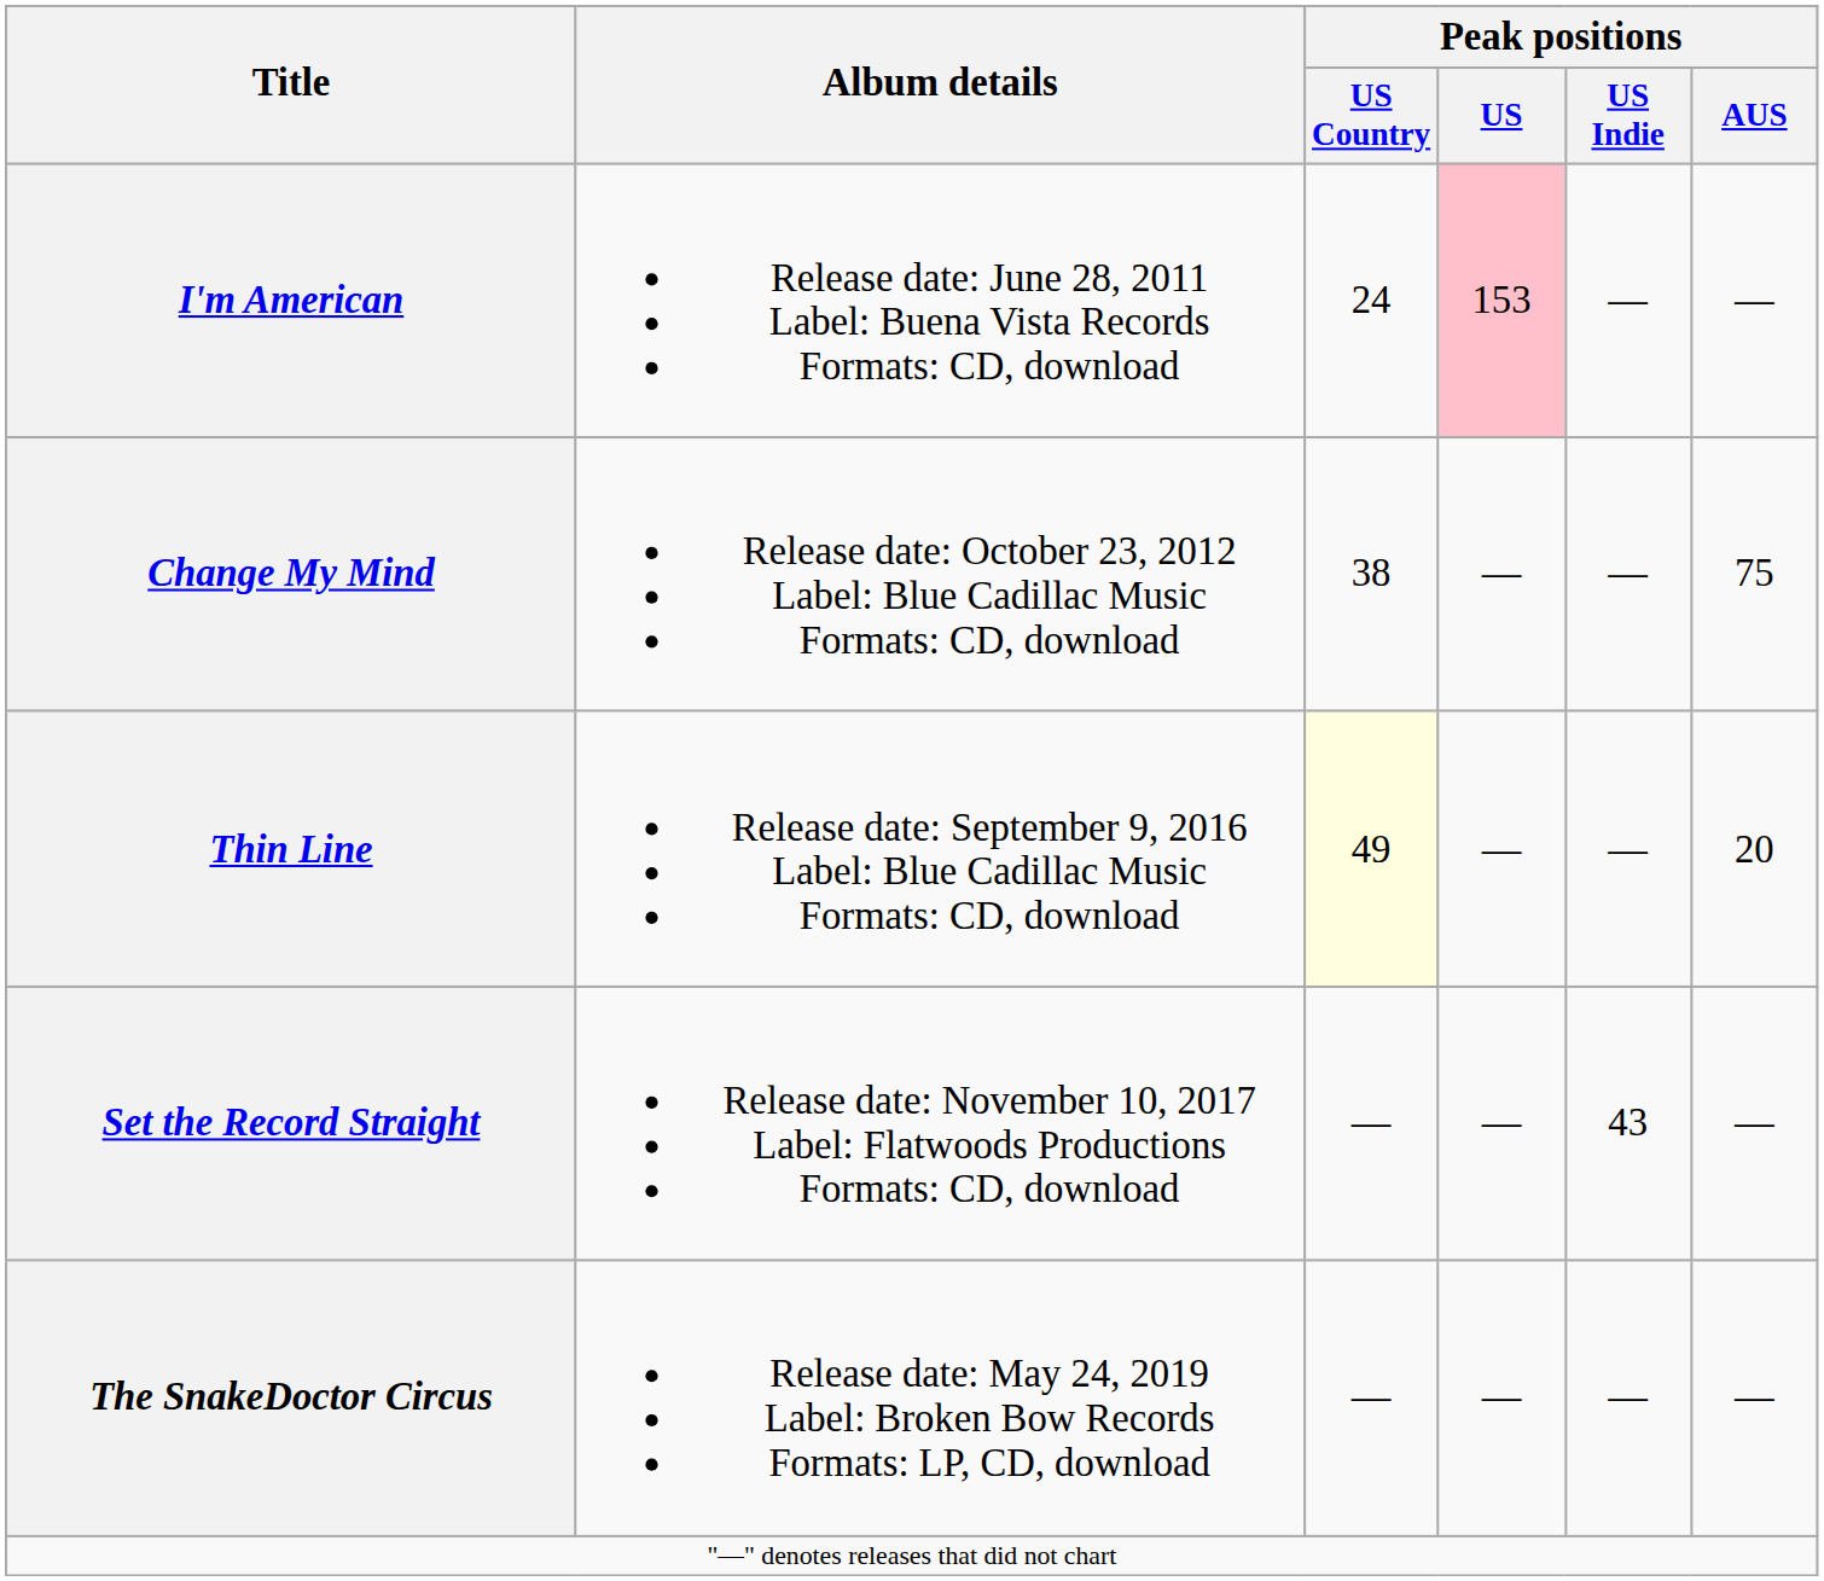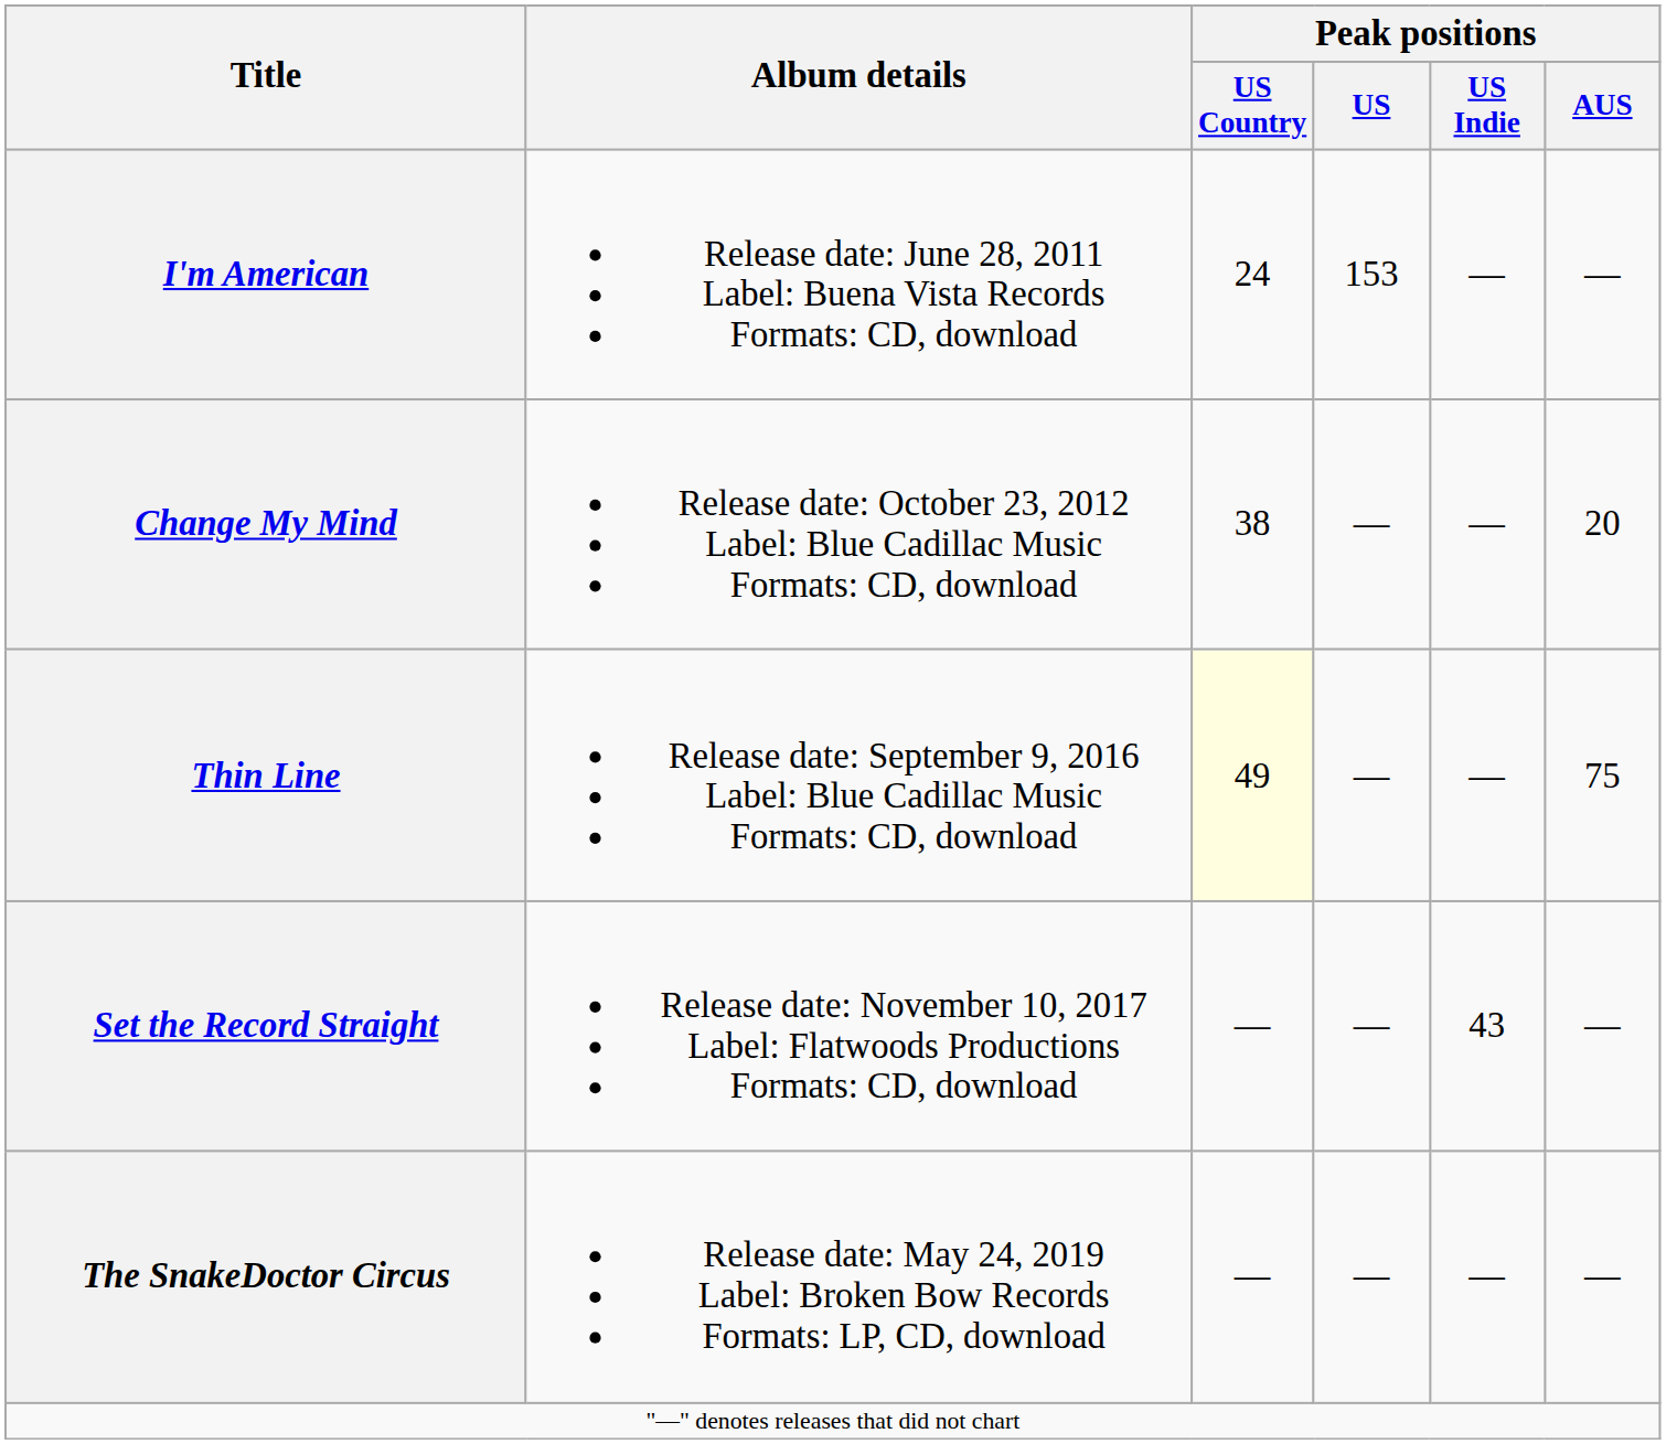 <table class="wikitable plainrowheaders" style="text-align:center;">
 <tr>
 <th rowspan="2" style="width:14em;">Title</th>
 <th rowspan="2" style="width:18em;">Album details</th>
 <th colspan="4">Peak positions</th>
 </tr>
 <tr style="font-size:smaller;">
 <th style="width:45px;"><a href='#'>US Country</a><br></th>
 <th style="width:45px;"><a href='#'>US</a><br></th>
 <th style="width:45px;"><a href='#'>US Indie</a><br></th>
 <th style="width:45px;"><a href='#'>AUS</a><br></th>
 </tr>
 <tr>
 <th scope="row"><em><a href='#'>I'm American</a></em></th>
 <td><br><ul><li>Release date: June 28, 2011</li><li>Label: Buena Vista Records</li><li>Formats: CD, download</li></ul></td>
 <td>24</td>
-<td style="background: pink;">153</td>
+<td>153</td>
 <td>—</td>
 <td>—</td>
 </tr>
 <tr>
 <th scope="row"><em><a href='#'>Change My Mind</a></em></th>
 <td><br><ul><li>Release date: October 23, 2012</li><li>Label: Blue Cadillac Music</li><li>Formats: CD, download</li></ul></td>
 <td>38</td>
 <td>—</td>
 <td>—</td>
-<td>75</td>
+<td>20</td>
 </tr>
 <tr>
 <th scope="row"><em><a href='#'>Thin Line</a></em></th>
 <td><br><ul><li>Release date: September 9, 2016</li><li>Label: Blue Cadillac Music</li><li>Formats: CD, download</li></ul></td>
 <td style="background: lightyellow;">49</td>
 <td>—</td>
 <td>—</td>
-<td>20</td>
+<td>75</td>
 </tr>
 <tr>
 <th scope="row"><em><a href='#'>Set the Record Straight</a></em></th>
 <td><br><ul><li>Release date: November 10, 2017</li><li>Label: Flatwoods Productions</li><li>Formats: CD, download</li></ul></td>
 <td>—</td>
 <td>—</td>
 <td>43</td>
 <td>—</td>
 </tr>
 <tr>
 <th scope="row"><em>The SnakeDoctor Circus</em></th>
 <td><br><ul><li>Release date: May 24, 2019</li><li>Label: Broken Bow Records</li><li>Formats: LP, CD, download</li></ul></td>
 <td>—</td>
 <td>—</td>
 <td>—</td>
 <td>—</td>
 </tr>
 <tr>
 <td colspan="7" style="font-size:8pt">"—" denotes releases that did not chart</td>
 </tr>
 </table>
